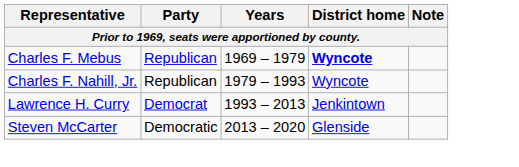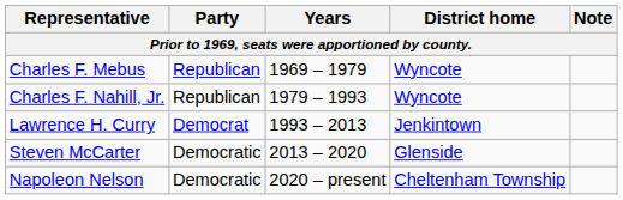 <table class=wikitable>
 <tr valign=bottom>
 <th>Representative</th>
 <th>Party</th>
 <th>Years</th>
 <th>District home</th>
 <th>Note</th>
 </tr>
 <tr>
 <th colspan=5 style="font-size: 80%;"><em>Prior to 1969, seats were apportioned by county.</em></th>
 </tr>
 <tr>
 <td><a href='#'>Charles F. Mebus</a></td>
 <td><a href='#'>Republican</a></td>
 <td>1969 – 1979</td>
-<td><strong><a href='#'>Wyncote</a></strong></td>
+<td><a href='#'>Wyncote</a></td>
 <td></td>
 </tr>
 <tr>
 <td><a href='#'>Charles F. Nahill, Jr.</a></td>
 <td>Republican</td>
 <td>1979 – 1993</td>
 <td><a href='#'>Wyncote</a></td>
 <td></td>
 </tr>
 <tr>
 <td><a href='#'>Lawrence H. Curry</a></td>
 <td><a href='#'>Democrat</a></td>
 <td>1993 – 2013</td>
 <td><a href='#'>Jenkintown</a></td>
 <td></td>
 </tr>
 <tr>
 <td><a href='#'>Steven McCarter</a></td>
 <td>Democratic</td>
 <td>2013 – 2020</td>
 <td><a href='#'>Glenside</a></td>
 <td></td>
 </tr>
+<tr>
+<td><a href='#'>Napoleon Nelson</a></td>
+<td>Democratic</td>
+<td>2020 – present</td>
+<td><a href='#'>Cheltenham Township</a></td>
+<td></td>
+</tr>
 </table>
